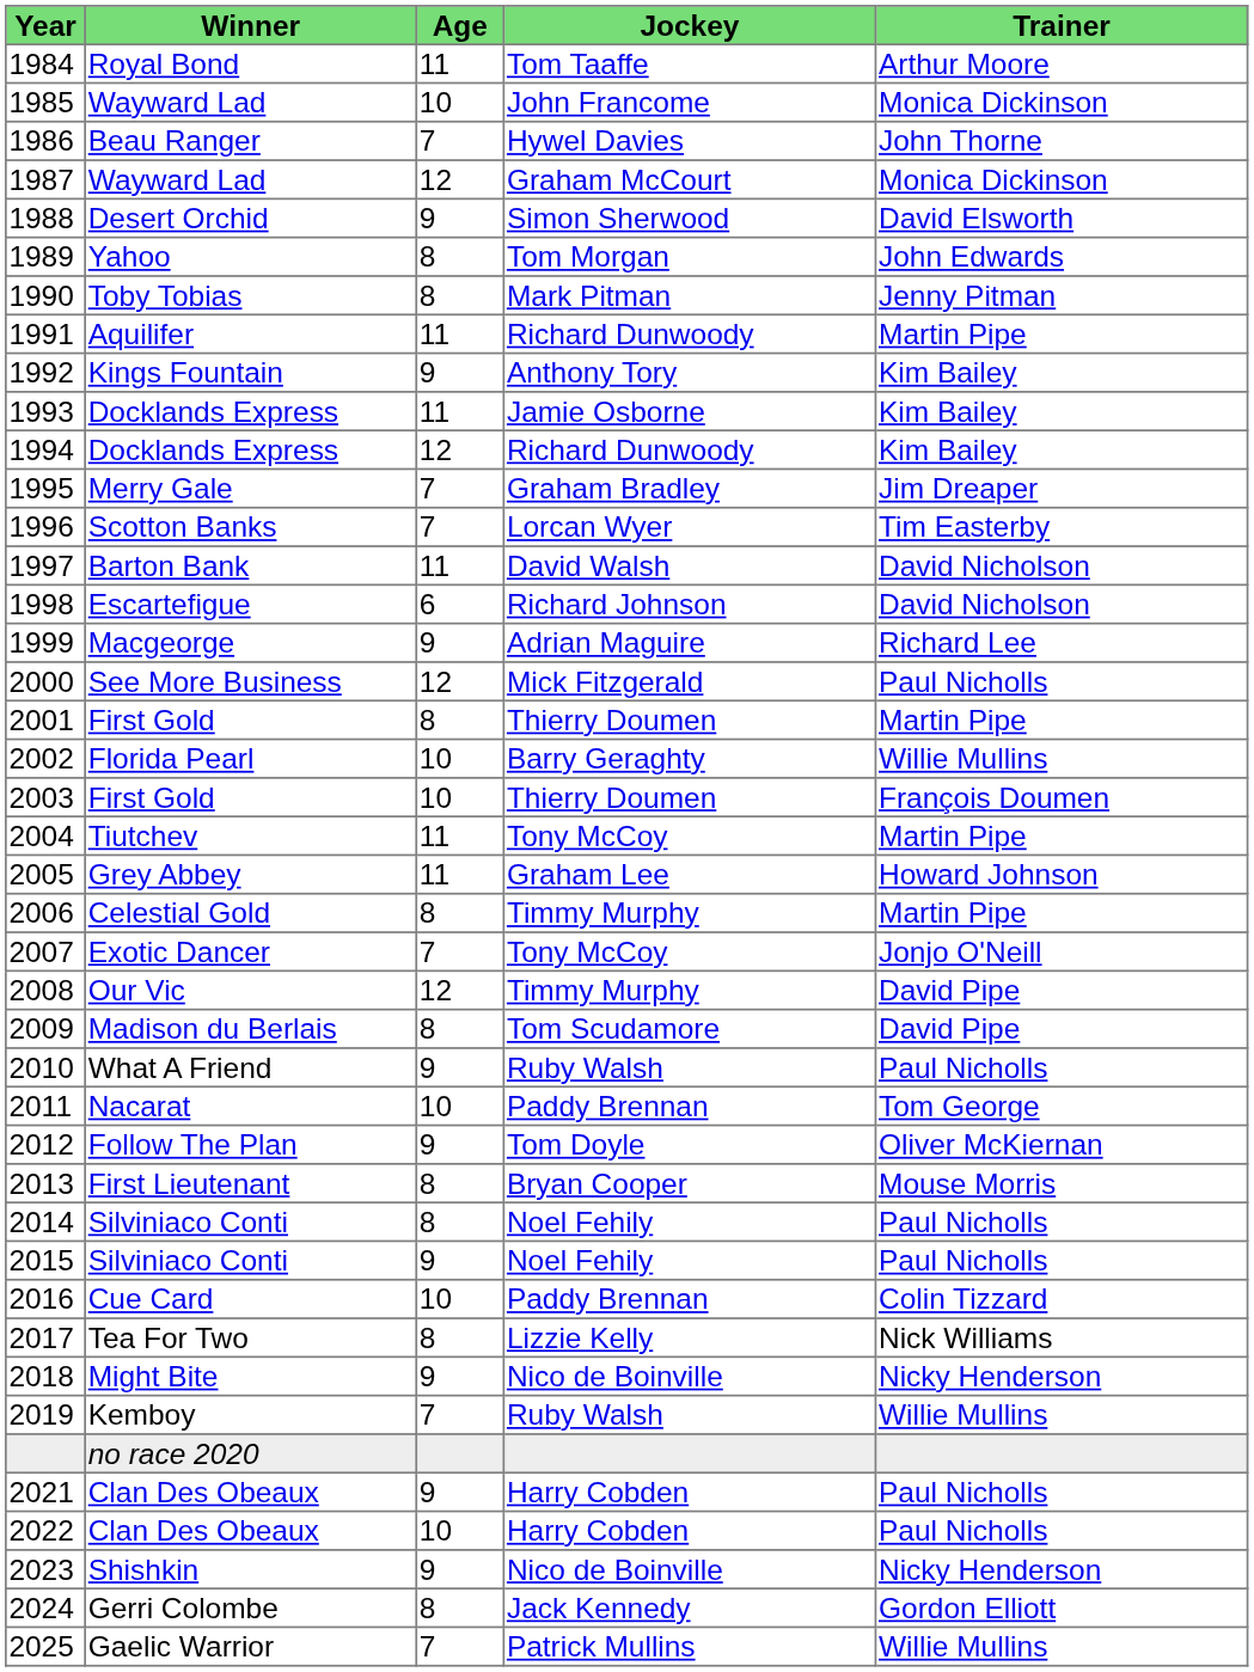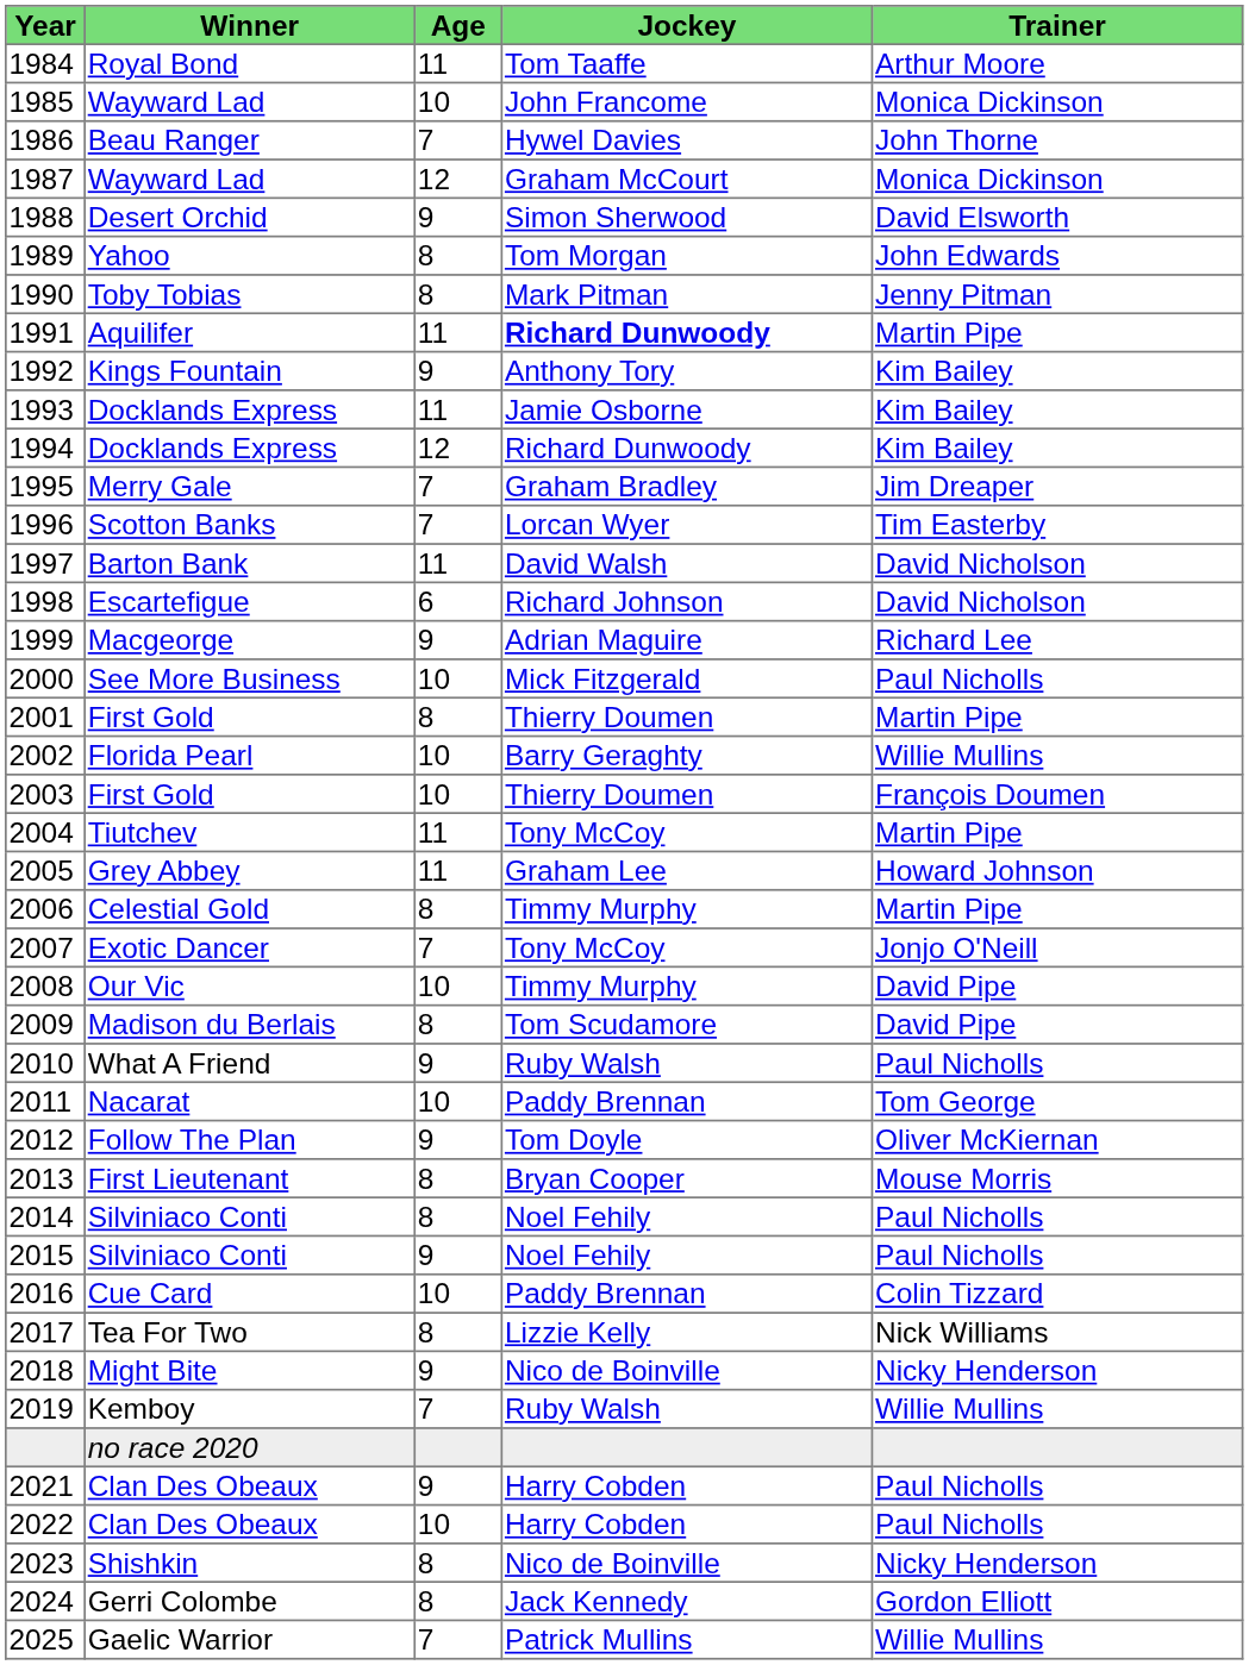 <table class = "sortable" | border="1" style="border-collapse: collapse; font-size:90%">
 <tr bgcolor="#77dd77" align="center">
 <th width="36px"><strong>Year</strong><br></th>
 <th width="160px"><strong>Winner</strong><br></th>
 <th width="40px"><strong>Age</strong><br></th>
 <th width="180px"><strong>Jockey</strong><br></th>
 <th width="180px"><strong>Trainer</strong><br></th>
 </tr>
 <tr>
 <td>1984</td>
 <td><a href='#'>Royal Bond</a></td>
 <td>11</td>
 <td><a href='#'>Tom Taaffe</a></td>
 <td><a href='#'>Arthur Moore</a></td>
 </tr>
 <tr>
 <td>1985</td>
 <td><a href='#'>Wayward Lad</a></td>
 <td>10</td>
 <td><a href='#'>John Francome</a></td>
 <td><a href='#'>Monica Dickinson</a></td>
 </tr>
 <tr>
 <td>1986</td>
 <td><a href='#'>Beau Ranger</a></td>
 <td>7</td>
 <td><a href='#'>Hywel Davies</a></td>
 <td><a href='#'>John Thorne</a></td>
 </tr>
 <tr>
 <td>1987</td>
 <td><a href='#'>Wayward Lad</a></td>
 <td>12</td>
 <td><a href='#'>Graham McCourt</a></td>
 <td><a href='#'>Monica Dickinson</a></td>
 </tr>
 <tr>
 <td>1988</td>
 <td><a href='#'>Desert Orchid</a></td>
 <td>9</td>
 <td><a href='#'>Simon Sherwood</a></td>
 <td><a href='#'>David Elsworth</a></td>
 </tr>
 <tr>
 <td>1989</td>
 <td><a href='#'>Yahoo</a></td>
 <td>8</td>
 <td><a href='#'>Tom Morgan</a></td>
 <td><a href='#'>John Edwards</a></td>
 </tr>
 <tr>
 <td>1990</td>
 <td><a href='#'>Toby Tobias</a></td>
 <td>8</td>
 <td><a href='#'>Mark Pitman</a></td>
 <td><a href='#'>Jenny Pitman</a></td>
 </tr>
 <tr>
 <td>1991</td>
 <td><a href='#'>Aquilifer</a></td>
 <td>11</td>
-<td><a href='#'>Richard Dunwoody</a></td>
+<td><strong><a href='#'>Richard Dunwoody</a></strong></td>
 <td><a href='#'>Martin Pipe</a></td>
 </tr>
 <tr>
 <td>1992</td>
 <td><a href='#'>Kings Fountain</a></td>
 <td>9</td>
 <td><a href='#'>Anthony Tory</a></td>
 <td><a href='#'>Kim Bailey</a></td>
 </tr>
 <tr>
 <td>1993</td>
 <td><a href='#'>Docklands Express</a></td>
 <td>11</td>
 <td><a href='#'>Jamie Osborne</a></td>
 <td><a href='#'>Kim Bailey</a></td>
 </tr>
 <tr>
 <td>1994</td>
 <td><a href='#'>Docklands Express</a></td>
 <td>12</td>
 <td><a href='#'>Richard Dunwoody</a></td>
 <td><a href='#'>Kim Bailey</a></td>
 </tr>
 <tr>
 <td>1995</td>
 <td><a href='#'>Merry Gale</a></td>
 <td>7</td>
 <td><a href='#'>Graham Bradley</a></td>
 <td><a href='#'>Jim Dreaper</a></td>
 </tr>
 <tr>
 <td>1996</td>
 <td><a href='#'>Scotton Banks</a></td>
 <td>7</td>
 <td><a href='#'>Lorcan Wyer</a></td>
 <td><a href='#'>Tim Easterby</a></td>
 </tr>
 <tr>
 <td>1997</td>
 <td><a href='#'>Barton Bank</a></td>
 <td>11</td>
 <td><a href='#'>David Walsh</a></td>
 <td><a href='#'>David Nicholson</a></td>
 </tr>
 <tr>
 <td>1998</td>
 <td><a href='#'>Escartefigue</a></td>
 <td>6</td>
 <td><a href='#'>Richard Johnson</a></td>
 <td><a href='#'>David Nicholson</a></td>
 </tr>
 <tr>
 <td>1999</td>
 <td><a href='#'>Macgeorge</a></td>
 <td>9</td>
 <td><a href='#'>Adrian Maguire</a></td>
 <td><a href='#'>Richard Lee</a></td>
 </tr>
 <tr>
 <td>2000</td>
 <td><a href='#'>See More Business</a></td>
-<td>12</td>
+<td>10</td>
 <td><a href='#'>Mick Fitzgerald</a></td>
 <td><a href='#'>Paul Nicholls</a></td>
 </tr>
 <tr>
 <td>2001</td>
 <td><a href='#'>First Gold</a></td>
 <td>8</td>
 <td><a href='#'>Thierry Doumen</a></td>
 <td><a href='#'>Martin Pipe</a></td>
 </tr>
 <tr>
 <td>2002</td>
 <td><a href='#'>Florida Pearl</a></td>
 <td>10</td>
 <td><a href='#'>Barry Geraghty</a></td>
 <td><a href='#'>Willie Mullins</a></td>
 </tr>
 <tr>
 <td>2003</td>
 <td><a href='#'>First Gold</a></td>
 <td>10</td>
 <td><a href='#'>Thierry Doumen</a></td>
 <td><a href='#'>François Doumen</a></td>
 </tr>
 <tr>
 <td>2004</td>
 <td><a href='#'>Tiutchev</a></td>
 <td>11</td>
 <td><a href='#'>Tony McCoy</a></td>
 <td><a href='#'>Martin Pipe</a></td>
 </tr>
 <tr>
 <td>2005</td>
 <td><a href='#'>Grey Abbey</a></td>
 <td>11</td>
 <td><a href='#'>Graham Lee</a></td>
 <td><a href='#'>Howard Johnson</a></td>
 </tr>
 <tr>
 <td>2006</td>
 <td><a href='#'>Celestial Gold</a></td>
 <td>8</td>
 <td><a href='#'>Timmy Murphy</a></td>
 <td><a href='#'>Martin Pipe</a></td>
 </tr>
 <tr>
 <td>2007</td>
 <td><a href='#'>Exotic Dancer</a></td>
 <td>7</td>
 <td><a href='#'>Tony McCoy</a></td>
 <td><a href='#'>Jonjo O'Neill</a></td>
 </tr>
 <tr>
 <td>2008</td>
 <td><a href='#'>Our Vic</a></td>
-<td>12</td>
+<td>10</td>
 <td><a href='#'>Timmy Murphy</a></td>
 <td><a href='#'>David Pipe</a></td>
 </tr>
 <tr>
 <td>2009</td>
 <td><a href='#'>Madison du Berlais</a></td>
 <td>8</td>
 <td><a href='#'>Tom Scudamore</a></td>
 <td><a href='#'>David Pipe</a></td>
 </tr>
 <tr>
 <td>2010</td>
 <td>What A Friend</td>
 <td>9</td>
 <td><a href='#'>Ruby Walsh</a></td>
 <td><a href='#'>Paul Nicholls</a></td>
 </tr>
 <tr>
 <td>2011</td>
 <td><a href='#'>Nacarat</a></td>
 <td>10</td>
 <td><a href='#'>Paddy Brennan</a></td>
 <td><a href='#'>Tom George</a></td>
 </tr>
 <tr>
 <td>2012</td>
 <td><a href='#'>Follow The Plan</a></td>
 <td>9</td>
 <td><a href='#'>Tom Doyle</a></td>
 <td><a href='#'>Oliver McKiernan</a></td>
 </tr>
 <tr>
 <td>2013</td>
 <td><a href='#'>First Lieutenant</a></td>
 <td>8</td>
 <td><a href='#'>Bryan Cooper</a></td>
 <td><a href='#'>Mouse Morris</a></td>
 </tr>
 <tr>
 <td>2014</td>
 <td><a href='#'>Silviniaco Conti</a></td>
 <td>8</td>
 <td><a href='#'>Noel Fehily</a></td>
 <td><a href='#'>Paul Nicholls</a></td>
 </tr>
 <tr>
 <td>2015</td>
 <td><a href='#'>Silviniaco Conti</a></td>
 <td>9</td>
 <td><a href='#'>Noel Fehily</a></td>
 <td><a href='#'>Paul Nicholls</a></td>
 </tr>
 <tr>
 <td>2016</td>
 <td><a href='#'>Cue Card</a></td>
 <td>10</td>
 <td><a href='#'>Paddy Brennan</a></td>
 <td><a href='#'>Colin Tizzard</a></td>
 </tr>
 <tr>
 <td>2017</td>
 <td>Tea For Two</td>
 <td>8</td>
 <td><a href='#'>Lizzie Kelly</a></td>
 <td>Nick Williams</td>
 </tr>
 <tr>
 <td>2018</td>
 <td><a href='#'>Might Bite</a></td>
 <td>9</td>
 <td><a href='#'>Nico de Boinville</a></td>
 <td><a href='#'>Nicky Henderson</a></td>
 </tr>
 <tr>
 <td>2019</td>
 <td>Kemboy</td>
 <td>7</td>
 <td><a href='#'>Ruby Walsh</a></td>
 <td><a href='#'>Willie Mullins</a></td>
 </tr>
 <tr bgcolor="#eeeeee">
 <td data-sort-value="2020"></td>
 <td><em>no race 2020</em> </td>
 <td></td>
 <td></td>
 <td></td>
 </tr>
 <tr>
 <td>2021</td>
 <td><a href='#'>Clan Des Obeaux</a></td>
 <td>9</td>
 <td><a href='#'>Harry Cobden</a></td>
 <td><a href='#'>Paul Nicholls</a></td>
 </tr>
 <tr>
 <td>2022</td>
 <td><a href='#'>Clan Des Obeaux</a></td>
 <td>10</td>
 <td><a href='#'>Harry Cobden</a></td>
 <td><a href='#'>Paul Nicholls</a></td>
 </tr>
 <tr>
 <td>2023</td>
 <td><a href='#'>Shishkin</a></td>
-<td>9</td>
+<td>8</td>
 <td><a href='#'>Nico de Boinville</a></td>
 <td><a href='#'>Nicky Henderson</a></td>
 </tr>
 <tr>
 <td>2024</td>
 <td>Gerri Colombe</td>
 <td>8</td>
 <td><a href='#'>Jack Kennedy</a></td>
 <td><a href='#'>Gordon Elliott</a></td>
 </tr>
 <tr>
 <td>2025</td>
 <td>Gaelic Warrior</td>
 <td>7</td>
 <td><a href='#'>Patrick Mullins</a></td>
 <td><a href='#'>Willie Mullins</a></td>
 </tr>
 </table>
